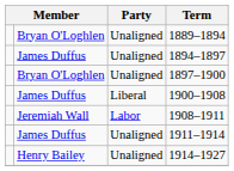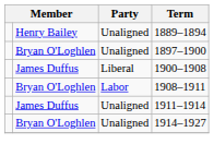 <table class="wikitable">
 <tr>
 <th colspan="2">Member</th>
 <th>Party</th>
 <th>Term</th>
 </tr>
 <tr>
 <td> </td>
-<td><a href='#'>Bryan O'Loghlen</a></td>
+<td><a href='#'>Henry Bailey</a></td>
 <td>Unaligned</td>
 <td>1889–1894</td>
-</tr>
-<tr>
-<td> </td>
-<td><a href='#'>James Duffus</a></td>
-<td>Unaligned</td>
-<td>1894–1897</td>
 </tr>
 <tr>
 <td> </td>
 <td><a href='#'>Bryan O'Loghlen</a></td>
 <td>Unaligned</td>
 <td>1897–1900</td>
 </tr>
 <tr>
 <td> </td>
 <td><a href='#'>James Duffus</a></td>
 <td>Liberal</td>
 <td>1900–1908</td>
 </tr>
 <tr>
 <td> </td>
-<td><a href='#'>Jeremiah Wall</a></td>
+<td><a href='#'>Bryan O'Loghlen</a></td>
 <td><a href='#'>Labor</a></td>
 <td>1908–1911</td>
 </tr>
 <tr>
 <td> </td>
 <td><a href='#'>James Duffus</a></td>
 <td>Unaligned</td>
 <td>1911–1914</td>
 </tr>
 <tr>
 <td> </td>
-<td><a href='#'>Henry Bailey</a></td>
+<td><a href='#'>Bryan O'Loghlen</a></td>
 <td>Unaligned</td>
 <td>1914–1927</td>
 </tr>
 <tr>
 </tr>
 </table>
